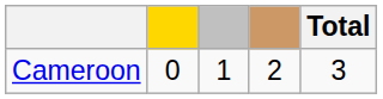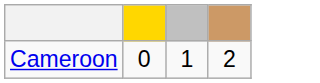 <table class="wikitable">
 <tr>
 <th></th>
 <th style="background-color:gold">        </th>
 <th style="background-color:silver">      </th>
 <th style="background-color:#CC9966">      </th>
-<th>Total</th>
 </tr>
 <tr align="center">
 <td> <a href='#'>Cameroon</a></td>
 <td>0</td>
 <td>1</td>
 <td>2</td>
-<td>3</td>
 </tr>
 </table>
